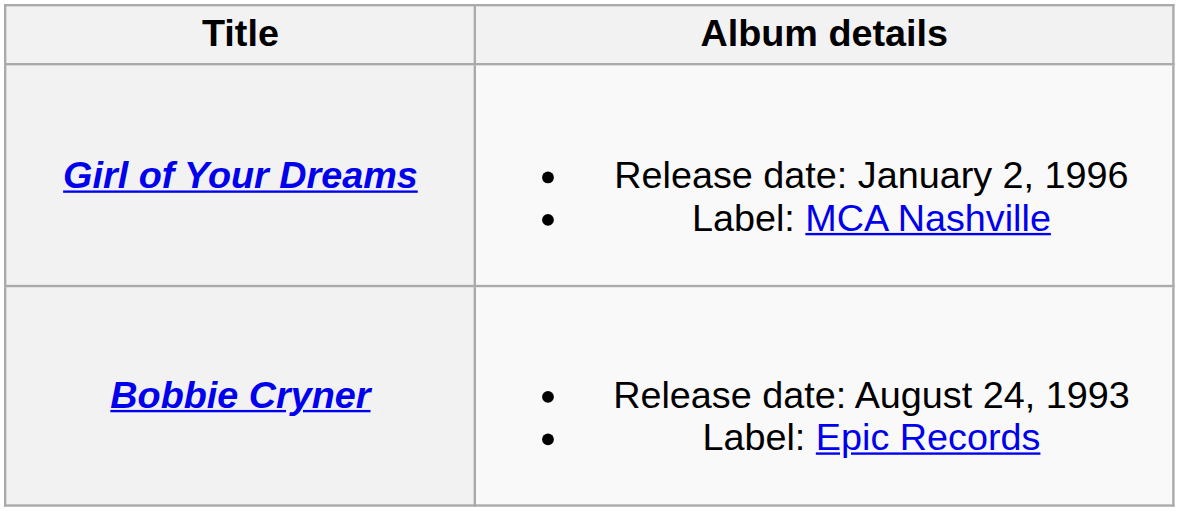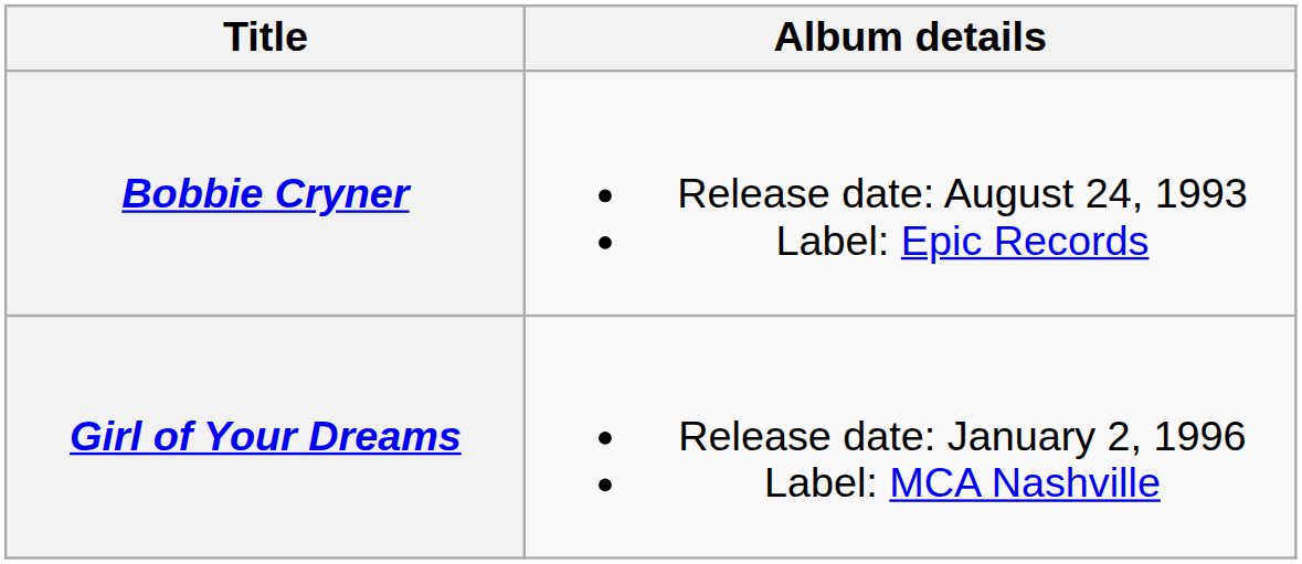 <table class="wikitable plainrowheaders" style="text-align:center;">
 <tr>
 <th style="width:12em;">Title</th>
 <th style="width:18em;">Album details</th>
 </tr>
 <tr>
+<th scope="row"><em><a href='#'>Bobbie Cryner</a></em></th>
+<td><br><ul><li>Release date: August 24, 1993</li><li>Label: <a href='#'>Epic Records</a></li></ul></td>
+</tr>
+<tr>
 <th scope="row"><em><a href='#'>Girl of Your Dreams</a></em></th>
 <td><br><ul><li>Release date: January 2, 1996</li><li>Label: <a href='#'>MCA Nashville</a></li></ul></td>
 </tr>
-<tr>
-<th scope="row"><em><a href='#'>Bobbie Cryner</a></em></th>
-<td><br><ul><li>Release date: August 24, 1993</li><li>Label: <a href='#'>Epic Records</a></li></ul></td>
-</tr>
 </table>
